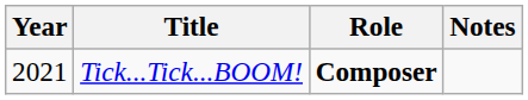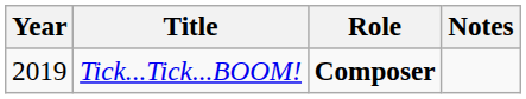 <table class="wikitable">
 <tr>
 <th>Year</th>
 <th>Title</th>
 <th>Role</th>
 <th>Notes</th>
 </tr>
 <tr>
-<td>2021</td>
+<td>2019</td>
 <td><a href='#'><em>Tick...Tick...BOOM!</em></a></td>
 <td><strong>Composer</strong></td>
 <td></td>
 </tr>
 </table>
